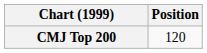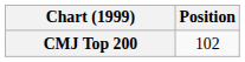 <table class="wikitable plainrowheaders" style="text-align:center">
 <tr>
 <th scope="col" style="width:10em">Chart (1999)</th>
 <th scope="col">Position</th>
 </tr>
 <tr>
 <th scope="row">CMJ Top 200</th>
-<td>120</td>
+<td>102</td>
 </tr>
 </table>
